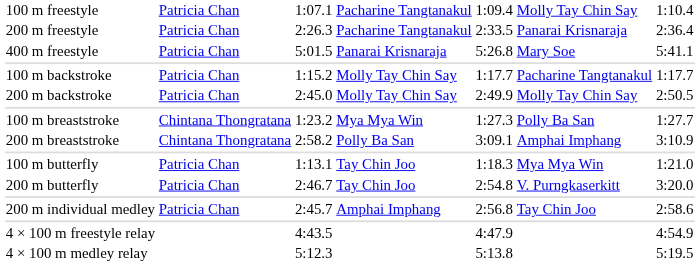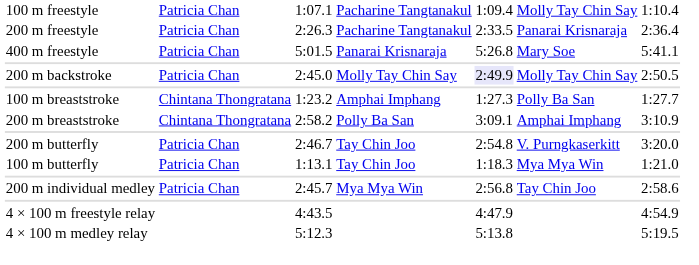 <table>
 <tr>
 <td>100 m freestyle</td>
 <td> <a href='#'>Patricia Chan</a></td>
 <td>1:07.1</td>
 <td> <a href='#'>Pacharine Tangtanakul</a></td>
 <td>1:09.4</td>
 <td> <a href='#'>Molly Tay Chin Say</a></td>
 <td>1:10.4</td>
 </tr>
 <tr>
 <td>200 m freestyle</td>
 <td> <a href='#'>Patricia Chan</a></td>
 <td>2:26.3</td>
 <td> <a href='#'>Pacharine Tangtanakul</a></td>
 <td>2:33.5</td>
 <td> <a href='#'>Panarai Krisnaraja</a></td>
 <td>2:36.4</td>
 </tr>
 <tr>
 <td>400 m freestyle</td>
 <td> <a href='#'>Patricia Chan</a></td>
 <td>5:01.5</td>
 <td> <a href='#'>Panarai Krisnaraja</a></td>
 <td>5:26.8</td>
 <td> <a href='#'>Mary Soe</a></td>
 <td>5:41.1</td>
 </tr>
 <tr bgcolor=#DDDDDD>
 <td colspan=7></td>
 </tr>
 <tr>
-<td>100 m backstroke</td>
-<td> <a href='#'>Patricia Chan</a></td>
-<td>1:15.2</td>
-<td> <a href='#'>Molly Tay Chin Say</a></td>
-<td>1:17.7</td>
-<td> <a href='#'>Pacharine Tangtanakul</a></td>
-<td>1:17.7</td>
-</tr>
-<tr>
 <td>200 m backstroke</td>
 <td> <a href='#'>Patricia Chan</a></td>
 <td>2:45.0</td>
 <td> <a href='#'>Molly Tay Chin Say</a></td>
-<td>2:49.9</td>
+<td style="background: lavender;">2:49.9</td>
 <td> <a href='#'>Molly Tay Chin Say</a></td>
 <td>2:50.5</td>
 </tr>
 <tr bgcolor=#DDDDDD>
 <td colspan=7></td>
 </tr>
 <tr>
 <td>100 m breaststroke</td>
 <td> <a href='#'>Chintana Thongratana</a></td>
 <td>1:23.2</td>
-<td> <a href='#'>Mya Mya Win</a></td>
+<td> <a href='#'>Amphai Imphang</a></td>
 <td>1:27.3</td>
 <td> <a href='#'>Polly Ba San</a></td>
 <td>1:27.7</td>
 </tr>
 <tr>
 <td>200 m breaststroke</td>
 <td> <a href='#'>Chintana Thongratana</a></td>
 <td>2:58.2</td>
 <td> <a href='#'>Polly Ba San</a></td>
 <td>3:09.1</td>
 <td> <a href='#'>Amphai Imphang</a></td>
 <td>3:10.9</td>
 </tr>
 <tr bgcolor=#DDDDDD>
 <td colspan=7></td>
 </tr>
 <tr>
+<td>200 m butterfly</td>
+<td> <a href='#'>Patricia Chan</a></td>
+<td>2:46.7</td>
+<td> <a href='#'>Tay Chin Joo</a></td>
+<td>2:54.8</td>
+<td> <a href='#'>V. Purngkaserkitt</a></td>
+<td>3:20.0</td>
+</tr>
+<tr>
 <td>100 m butterfly</td>
 <td> <a href='#'>Patricia Chan</a></td>
 <td>1:13.1</td>
 <td> <a href='#'>Tay Chin Joo</a></td>
 <td>1:18.3</td>
 <td> <a href='#'>Mya Mya Win</a></td>
 <td>1:21.0</td>
 </tr>
-<tr>
-<td>200 m butterfly</td>
-<td> <a href='#'>Patricia Chan</a></td>
-<td>2:46.7</td>
-<td> <a href='#'>Tay Chin Joo</a></td>
-<td>2:54.8</td>
-<td> <a href='#'>V. Purngkaserkitt</a></td>
-<td>3:20.0</td>
-</tr>
 <tr bgcolor=#DDDDDD>
 <td colspan=7></td>
 </tr>
 <tr>
 <td>200 m individual medley</td>
 <td> <a href='#'>Patricia Chan</a></td>
 <td>2:45.7</td>
-<td> <a href='#'>Amphai Imphang</a></td>
+<td> <a href='#'>Mya Mya Win</a></td>
 <td>2:56.8</td>
 <td> <a href='#'>Tay Chin Joo</a></td>
 <td>2:58.6</td>
 </tr>
 <tr bgcolor=#DDDDDD>
 <td colspan=7></td>
 </tr>
 <tr>
 <td>4 × 100 m freestyle relay</td>
 <td></td>
 <td>4:43.5</td>
 <td></td>
 <td>4:47.9</td>
 <td></td>
 <td>4:54.9</td>
 </tr>
 <tr>
 <td>4 × 100 m medley relay</td>
 <td></td>
 <td>5:12.3</td>
 <td></td>
 <td>5:13.8</td>
 <td></td>
 <td>5:19.5</td>
 </tr>
 </table>
